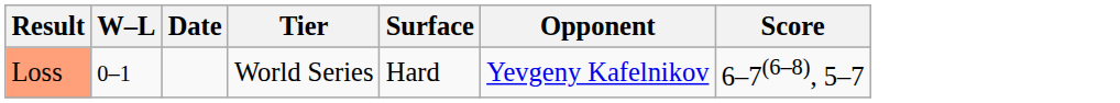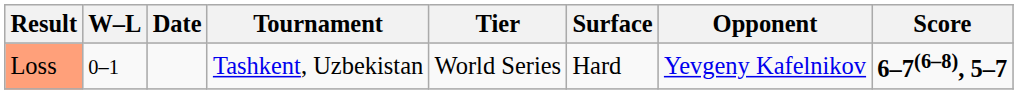 <table class="sortable wikitable">
 <tr>
 <th>Result</th>
 <th class="unsortable">W–L</th>
 <th>Date</th>
+<th>Tournament</th>
 <th>Tier</th>
 <th>Surface</th>
 <th>Opponent</th>
 <th class="unsortable">Score</th>
 </tr>
 <tr>
 <td style="background:#ffa07a;">Loss</td>
 <td><small>0–1</small></td>
 <td><a href='#'></a></td>
+<td><a href='#'>Tashkent</a>, Uzbekistan</td>
 <td>World Series</td>
 <td>Hard</td>
 <td> <a href='#'>Yevgeny Kafelnikov</a></td>
-<td>6–7<sup>(6–8)</sup>, 5–7</td>
+<td><strong>6–7<sup>(6–8)</sup>, 5–7</strong></td>
 </tr>
 </table>
